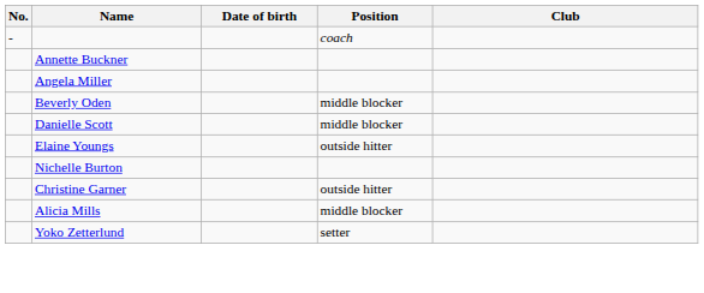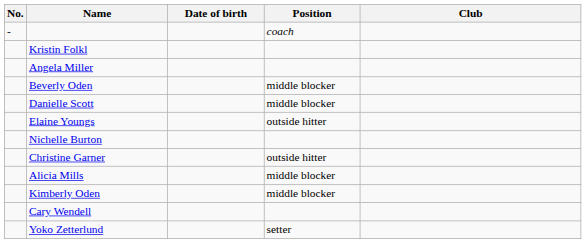 <table class=wikitable sortable style=font-size:100%; text-align:center;>
 <tr>
 <th>No.</th>
 <th style=width:12em>Name</th>
 <th style=width:8em>Date of birth</th>
 <th style=width:8em>Position</th>
 <th style=width:19em>Club</th>
 </tr>
 <tr>
 <td>-</td>
 <td></td>
 <td></td>
 <td><em>coach</em></td>
 <td></td>
 </tr>
 <tr>
 <td></td>
-<td><a href='#'>Annette Buckner</a></td>
+<td><a href='#'>Kristin Folkl</a></td>
 <td></td>
 <td></td>
 <td></td>
 </tr>
 <tr>
 <td></td>
 <td><a href='#'>Angela Miller</a></td>
 <td></td>
 <td></td>
 <td></td>
 </tr>
 <tr>
 <td></td>
 <td><a href='#'>Beverly Oden</a></td>
 <td></td>
 <td>middle blocker</td>
 <td></td>
 </tr>
 <tr>
 <td></td>
 <td><a href='#'>Danielle Scott</a></td>
 <td></td>
 <td>middle blocker</td>
 <td></td>
 </tr>
 <tr>
 <td></td>
 <td><a href='#'>Elaine Youngs</a></td>
 <td></td>
 <td>outside hitter</td>
 <td></td>
 </tr>
 <tr>
 <td></td>
 <td><a href='#'>Nichelle Burton</a></td>
 <td></td>
 <td></td>
 <td></td>
 </tr>
 <tr>
 <td></td>
 <td><a href='#'>Christine Garner</a></td>
 <td></td>
 <td>outside hitter</td>
 <td></td>
 </tr>
 <tr>
 <td></td>
 <td><a href='#'>Alicia Mills</a></td>
 <td></td>
 <td>middle blocker</td>
 <td></td>
 </tr>
 <tr>
 <td></td>
+<td><a href='#'>Kimberly Oden</a></td>
+<td></td>
+<td>middle blocker</td>
+<td></td>
+</tr>
+<tr>
+<td></td>
+<td><a href='#'>Cary Wendell</a></td>
+<td></td>
+<td></td>
+<td></td>
+</tr>
+<tr>
+<td></td>
 <td><a href='#'>Yoko Zetterlund</a></td>
 <td></td>
 <td>setter</td>
 <td></td>
 </tr>
 </table>
